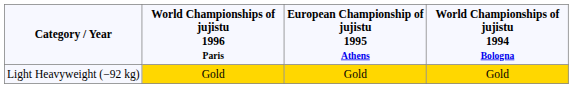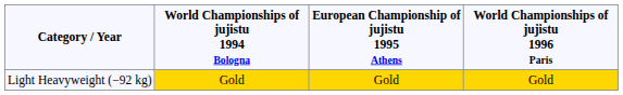 <table bgcolor="#f7f8ff" cellpadding="3" cellspacing="0" border="1" style="text-align: center; font-size: 95%; border: gray solid 1px; border-collapse: collapse;">
 <tr>
 <th>Category / Year</th>
+<th width="180px">World Championships of jujistu<br>1994<br><small><a href='#'>Bologna</a></small></th>
+<th width="180px">European Championship of jujistu<br>1995<br><small><a href='#'>Athens</a></small></th>
 <th width="180px">World Championships of jujistu<br>1996<br><small>Paris</small></th>
-<th width="180px">European Championship of jujistu<br>1995<br><small><a href='#'>Athens</a></small></th>
-<th width="180px">World Championships of jujistu<br>1994<br><small><a href='#'>Bologna</a></small></th>
 </tr>
 <tr>
 <td>Light Heavyweight (−92 kg)</td>
 <td align="center" bgcolor="gold">Gold</td>
 <td align="center" bgcolor="gold">Gold</td>
 <td align="center" bgcolor="gold">Gold</td>
 </tr>
 </table>
